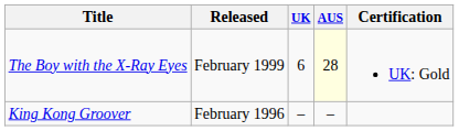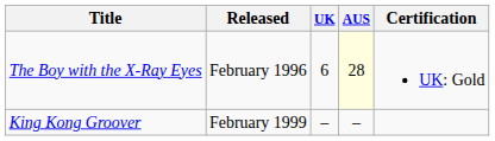 <table class="wikitable">
 <tr>
 <th>Title</th>
 <th>Released</th>
 <th><small><a href='#'>UK</a><br></small></th>
 <th><small><a href='#'>AUS</a><br></small></th>
 <th>Certification</th>
 </tr>
 <tr>
 <td><em><a href='#'>The Boy with the X-Ray Eyes</a></em></td>
-<td>February 1999</td>
+<td>February 1996</td>
 <td align="center">6</td>
 <td align="center" style="background: lightyellow;">28</td>
 <td><br><ul><li><a href='#'>UK</a>: Gold</li></ul></td>
 </tr>
 <tr>
 <td><em><a href='#'>King Kong Groover</a></em></td>
-<td>February 1996</td>
+<td>February 1999</td>
 <td align="center">–</td>
 <td align="center">–</td>
 <td></td>
 </tr>
 </table>
